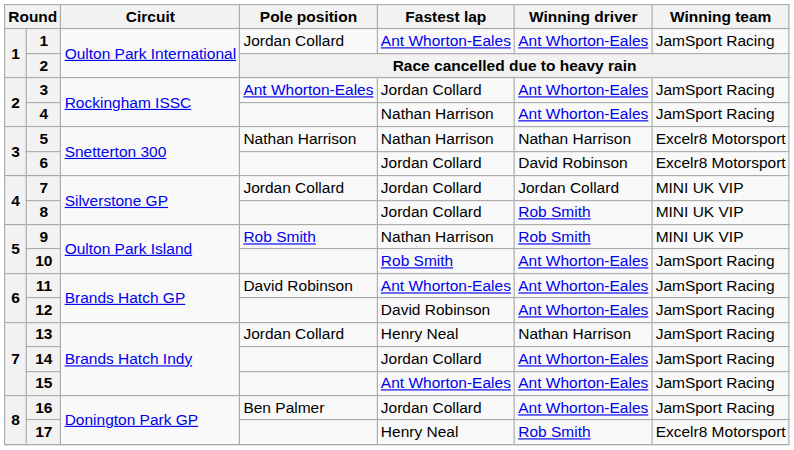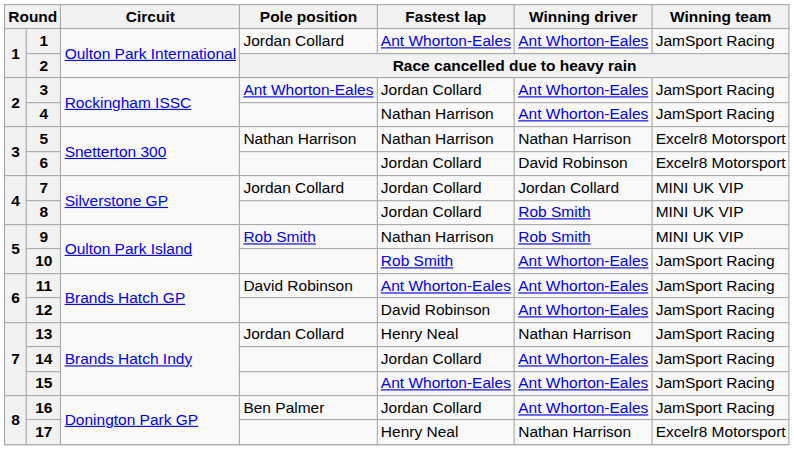 <table class="wikitable" style="font-size: 85%;">
 <tr>
 <th colspan=2>Round</th>
 <th>Circuit</th>
 <th>Pole position</th>
 <th>Fastest lap</th>
 <th>Winning driver</th>
 <th>Winning team</th>
 </tr>
 <tr>
 <th rowspan=2>1</th>
 <th>1</th>
 <td rowspan=2><a href='#'> Oulton Park International</a></td>
 <td> Jordan Collard</td>
 <td> <a href='#'>Ant Whorton-Eales</a></td>
 <td> <a href='#'>Ant Whorton-Eales</a></td>
 <td>JamSport Racing</td>
 </tr>
 <tr>
 <th>2</th>
 <th colspan=4>Race cancelled due to heavy rain</th>
 </tr>
 <tr>
 <th rowspan=2>2</th>
 <th>3</th>
 <td rowspan=2><a href='#'>Rockingham ISSC</a></td>
 <td> <a href='#'>Ant Whorton-Eales</a></td>
 <td> Jordan Collard</td>
 <td> <a href='#'>Ant Whorton-Eales</a></td>
 <td>JamSport Racing</td>
 </tr>
 <tr>
 <th>4</th>
 <td></td>
 <td> Nathan Harrison</td>
 <td> <a href='#'>Ant Whorton-Eales</a></td>
 <td>JamSport Racing</td>
 </tr>
 <tr>
 <th rowspan=2>3</th>
 <th>5</th>
 <td rowspan=2><a href='#'>Snetterton 300</a></td>
 <td> Nathan Harrison</td>
 <td> Nathan Harrison</td>
 <td> Nathan Harrison</td>
 <td>Excelr8 Motorsport</td>
 </tr>
 <tr>
 <th>6</th>
 <td></td>
 <td> Jordan Collard</td>
 <td> David Robinson</td>
 <td>Excelr8 Motorsport</td>
 </tr>
 <tr>
 <th rowspan=2>4</th>
 <th>7</th>
 <td rowspan=2><a href='#'>Silverstone GP</a></td>
 <td> Jordan Collard</td>
 <td> Jordan Collard</td>
 <td> Jordan Collard</td>
 <td>MINI UK VIP</td>
 </tr>
 <tr>
 <th>8</th>
 <td></td>
 <td> Jordan Collard</td>
 <td> <a href='#'>Rob Smith</a></td>
 <td>MINI UK VIP</td>
 </tr>
 <tr>
 <th rowspan=2>5</th>
 <th>9</th>
 <td rowspan=2><a href='#'> Oulton Park Island</a></td>
 <td> <a href='#'>Rob Smith</a></td>
 <td> Nathan Harrison</td>
 <td> <a href='#'>Rob Smith</a></td>
 <td>MINI UK VIP</td>
 </tr>
 <tr>
 <th>10</th>
 <td></td>
 <td> <a href='#'>Rob Smith</a></td>
 <td> <a href='#'>Ant Whorton-Eales</a></td>
 <td>JamSport Racing</td>
 </tr>
 <tr>
 <th rowspan=2>6</th>
 <th>11</th>
 <td rowspan=2><a href='#'> Brands Hatch GP</a></td>
 <td> David Robinson</td>
 <td> <a href='#'>Ant Whorton-Eales</a></td>
 <td> <a href='#'>Ant Whorton-Eales</a></td>
 <td>JamSport Racing</td>
 </tr>
 <tr>
 <th>12</th>
 <td></td>
 <td> David Robinson</td>
 <td> <a href='#'>Ant Whorton-Eales</a></td>
 <td>JamSport Racing</td>
 </tr>
 <tr>
 <th rowspan=3>7</th>
 <th>13</th>
 <td rowspan=3><a href='#'> Brands Hatch Indy</a></td>
 <td> Jordan Collard</td>
 <td> Henry Neal</td>
 <td> Nathan Harrison</td>
 <td>JamSport Racing</td>
 </tr>
 <tr>
 <th>14</th>
 <td></td>
 <td> Jordan Collard</td>
 <td> <a href='#'>Ant Whorton-Eales</a></td>
 <td>JamSport Racing</td>
 </tr>
 <tr>
 <th>15</th>
 <td></td>
 <td> <a href='#'>Ant Whorton-Eales</a></td>
 <td> <a href='#'>Ant Whorton-Eales</a></td>
 <td>JamSport Racing</td>
 </tr>
 <tr>
 <th rowspan=2>8</th>
 <th>16</th>
 <td rowspan=2><a href='#'> Donington Park GP</a></td>
 <td> Ben Palmer</td>
 <td> Jordan Collard</td>
 <td> <a href='#'>Ant Whorton-Eales</a></td>
 <td>JamSport Racing</td>
 </tr>
 <tr>
 <th>17</th>
 <td></td>
 <td> Henry Neal</td>
-<td> <a href='#'>Rob Smith</a></td>
+<td> Nathan Harrison</td>
 <td>Excelr8 Motorsport</td>
 </tr>
 <tr>
 </tr>
 </table>
